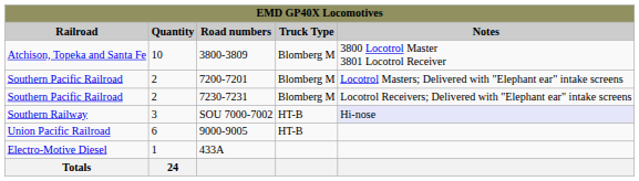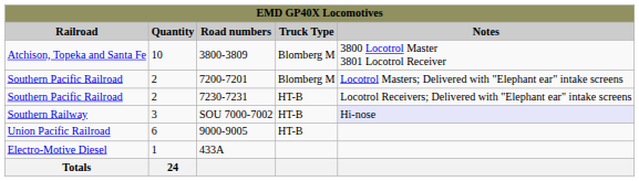 <table class="wikitable">
 <tr>
 <th colspan=5 style="background:#909060;">EMD GP40X Locomotives</th>
 </tr>
 <tr>
 <th style="background:#CCCCCC;">Railroad</th>
 <th style="background:#CCCCCC;">Quantity</th>
 <th style="background:#CCCCCC;">Road numbers</th>
 <th style="background:#CCCCCC;">Truck Type</th>
 <th style="background:#CCCCCC;">Notes</th>
 </tr>
 <tr>
 <td><a href='#'>Atchison, Topeka and Santa Fe</a></td>
 <td>10</td>
 <td>3800-3809</td>
 <td>Blomberg M</td>
 <td>3800 <a href='#'>Locotrol</a> Master<br>3801 Locotrol Receiver</td>
 </tr>
 <tr>
 <td><a href='#'>Southern Pacific Railroad</a></td>
 <td>2</td>
 <td>7200-7201</td>
 <td>Blomberg M</td>
 <td><a href='#'>Locotrol</a> Masters; Delivered with "Elephant ear" intake screens</td>
 </tr>
 <tr>
 <td><a href='#'>Southern Pacific Railroad</a></td>
 <td>2</td>
 <td>7230-7231</td>
-<td>Blomberg M</td>
+<td>HT-B</td>
 <td>Locotrol Receivers; Delivered with "Elephant ear" intake screens</td>
 </tr>
 <tr>
 <td><a href='#'>Southern Railway</a></td>
 <td>3</td>
 <td>SOU 7000-7002</td>
 <td>HT-B</td>
 <td style="background: lavender;">Hi-nose</td>
 </tr>
 <tr>
 <td><a href='#'>Union Pacific Railroad</a></td>
 <td>6</td>
 <td>9000-9005</td>
 <td>HT-B</td>
 <td></td>
 </tr>
 <tr>
 <td><a href='#'>Electro-Motive Diesel</a></td>
 <td>1</td>
 <td>433A</td>
 <td></td>
 <td></td>
 </tr>
 <tr>
 <th>Totals</th>
 <th>24</th>
 <th></th>
 <th></th>
 <th></th>
 </tr>
 </table>
